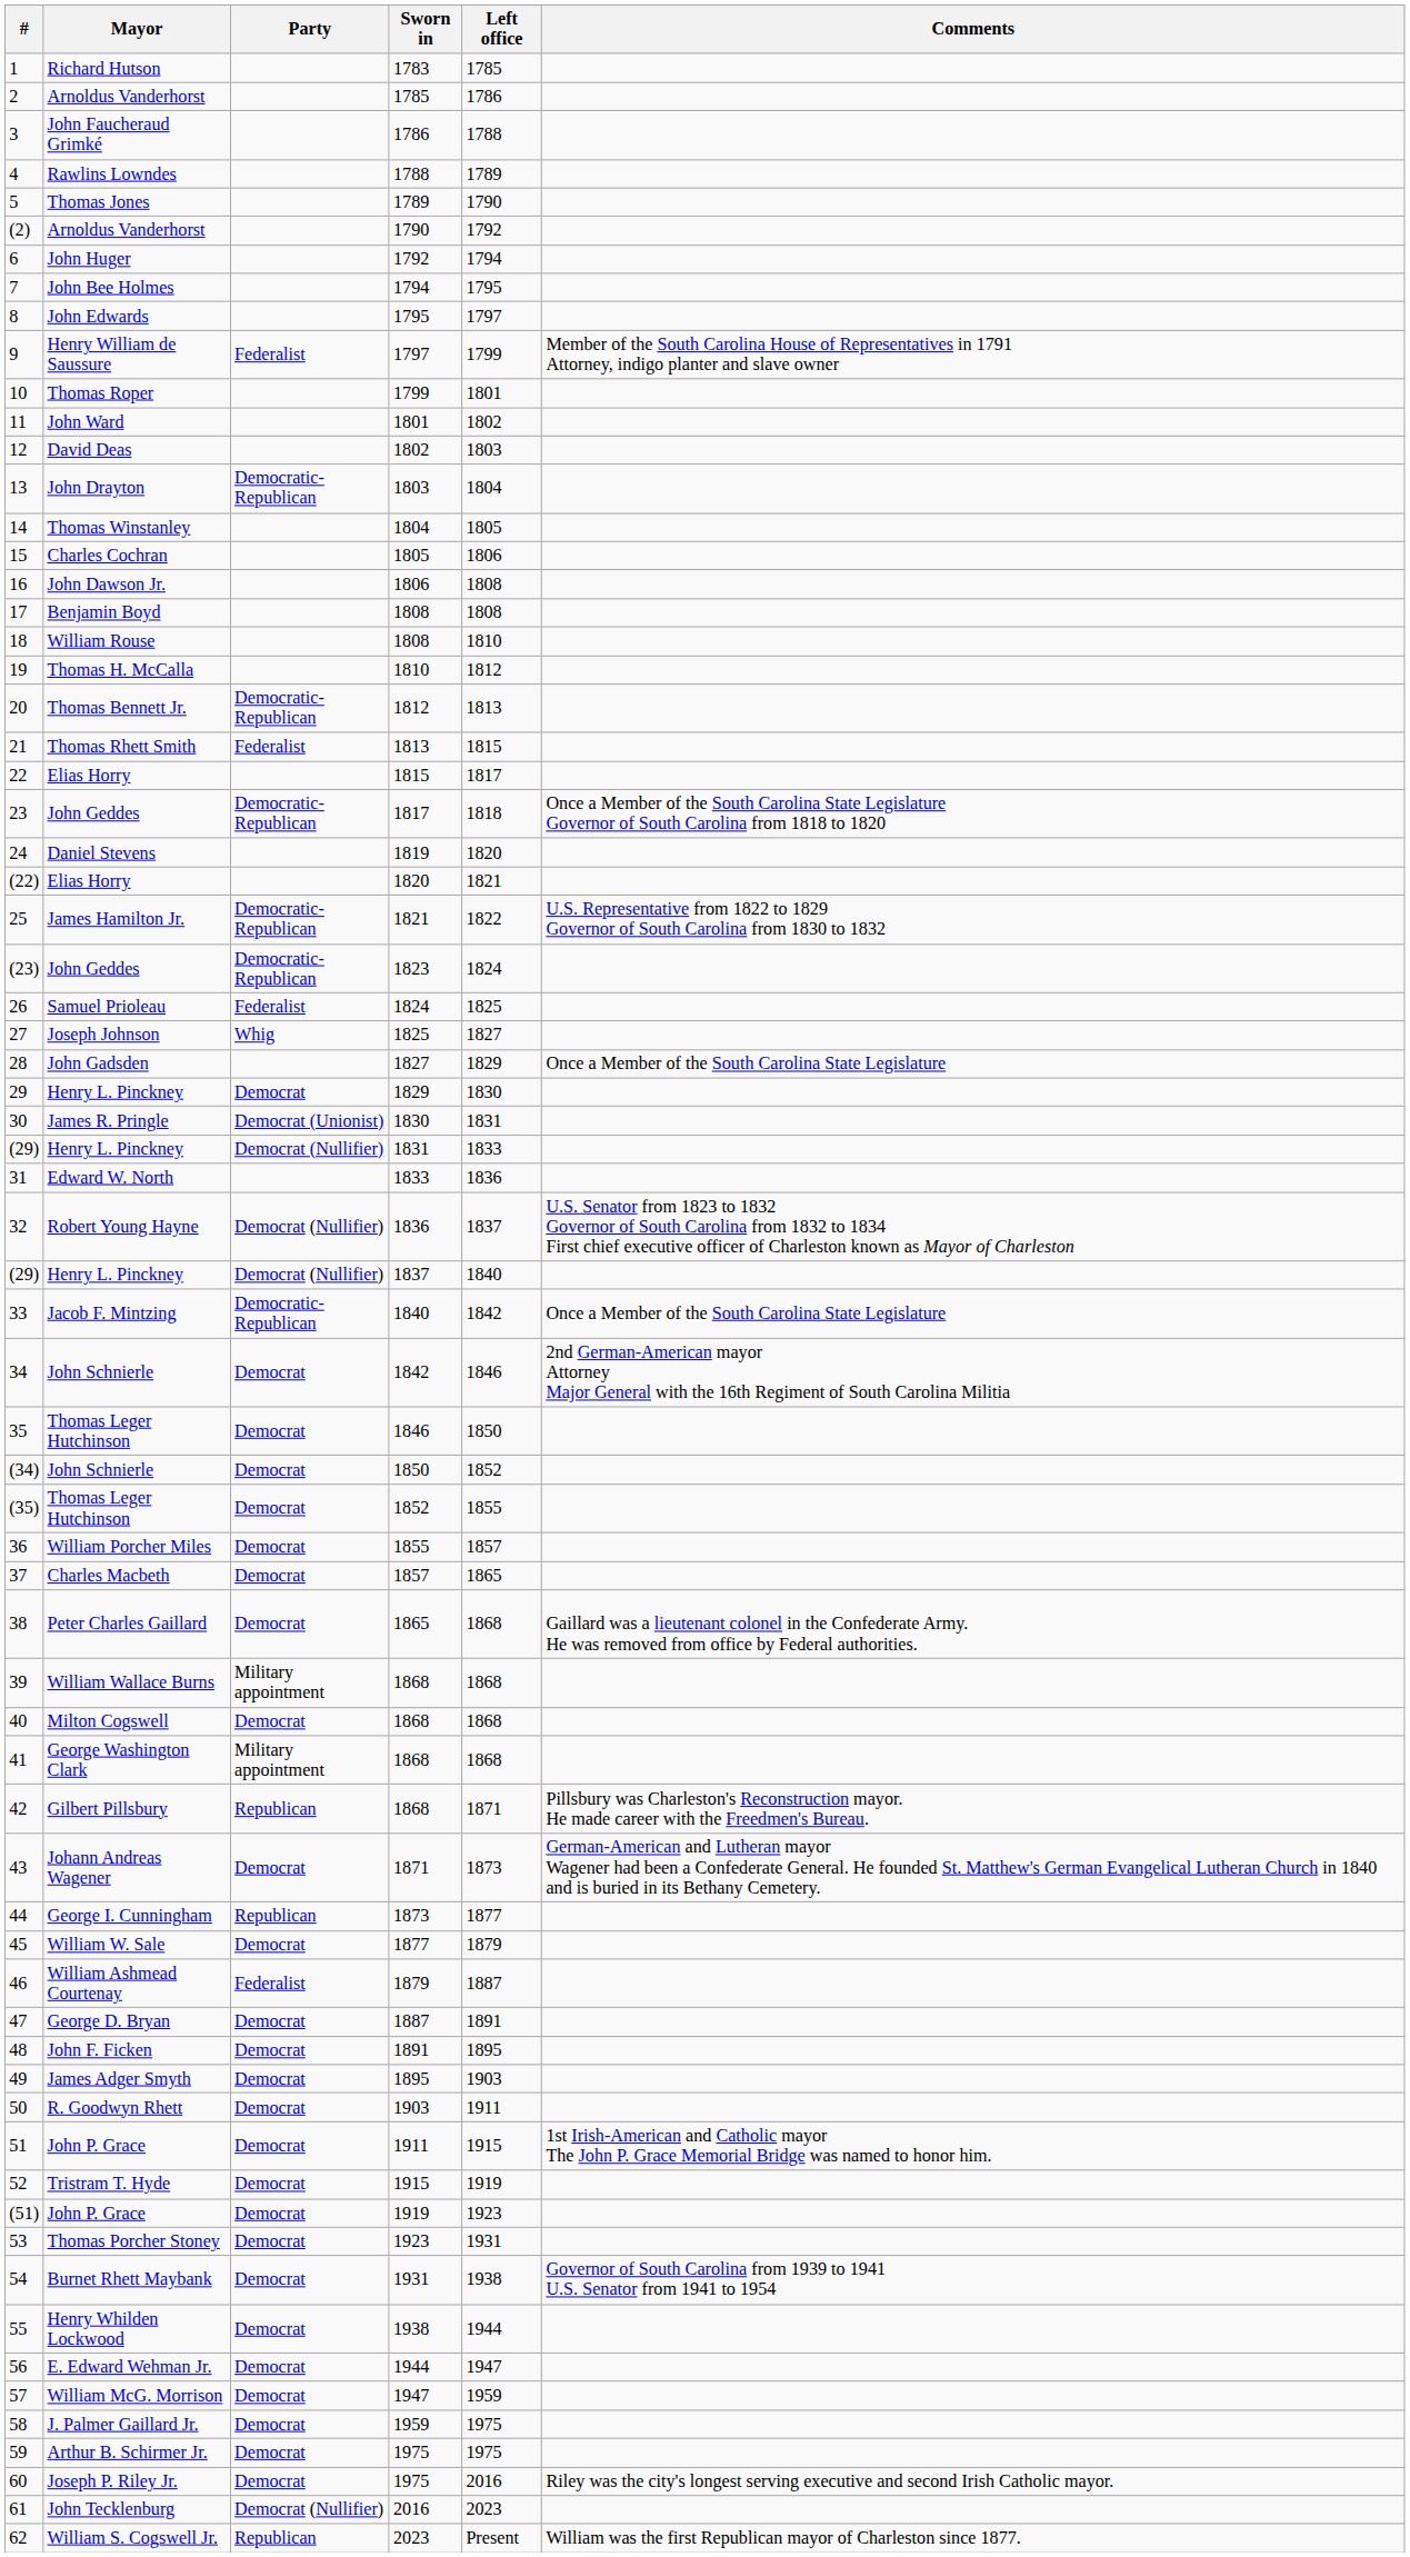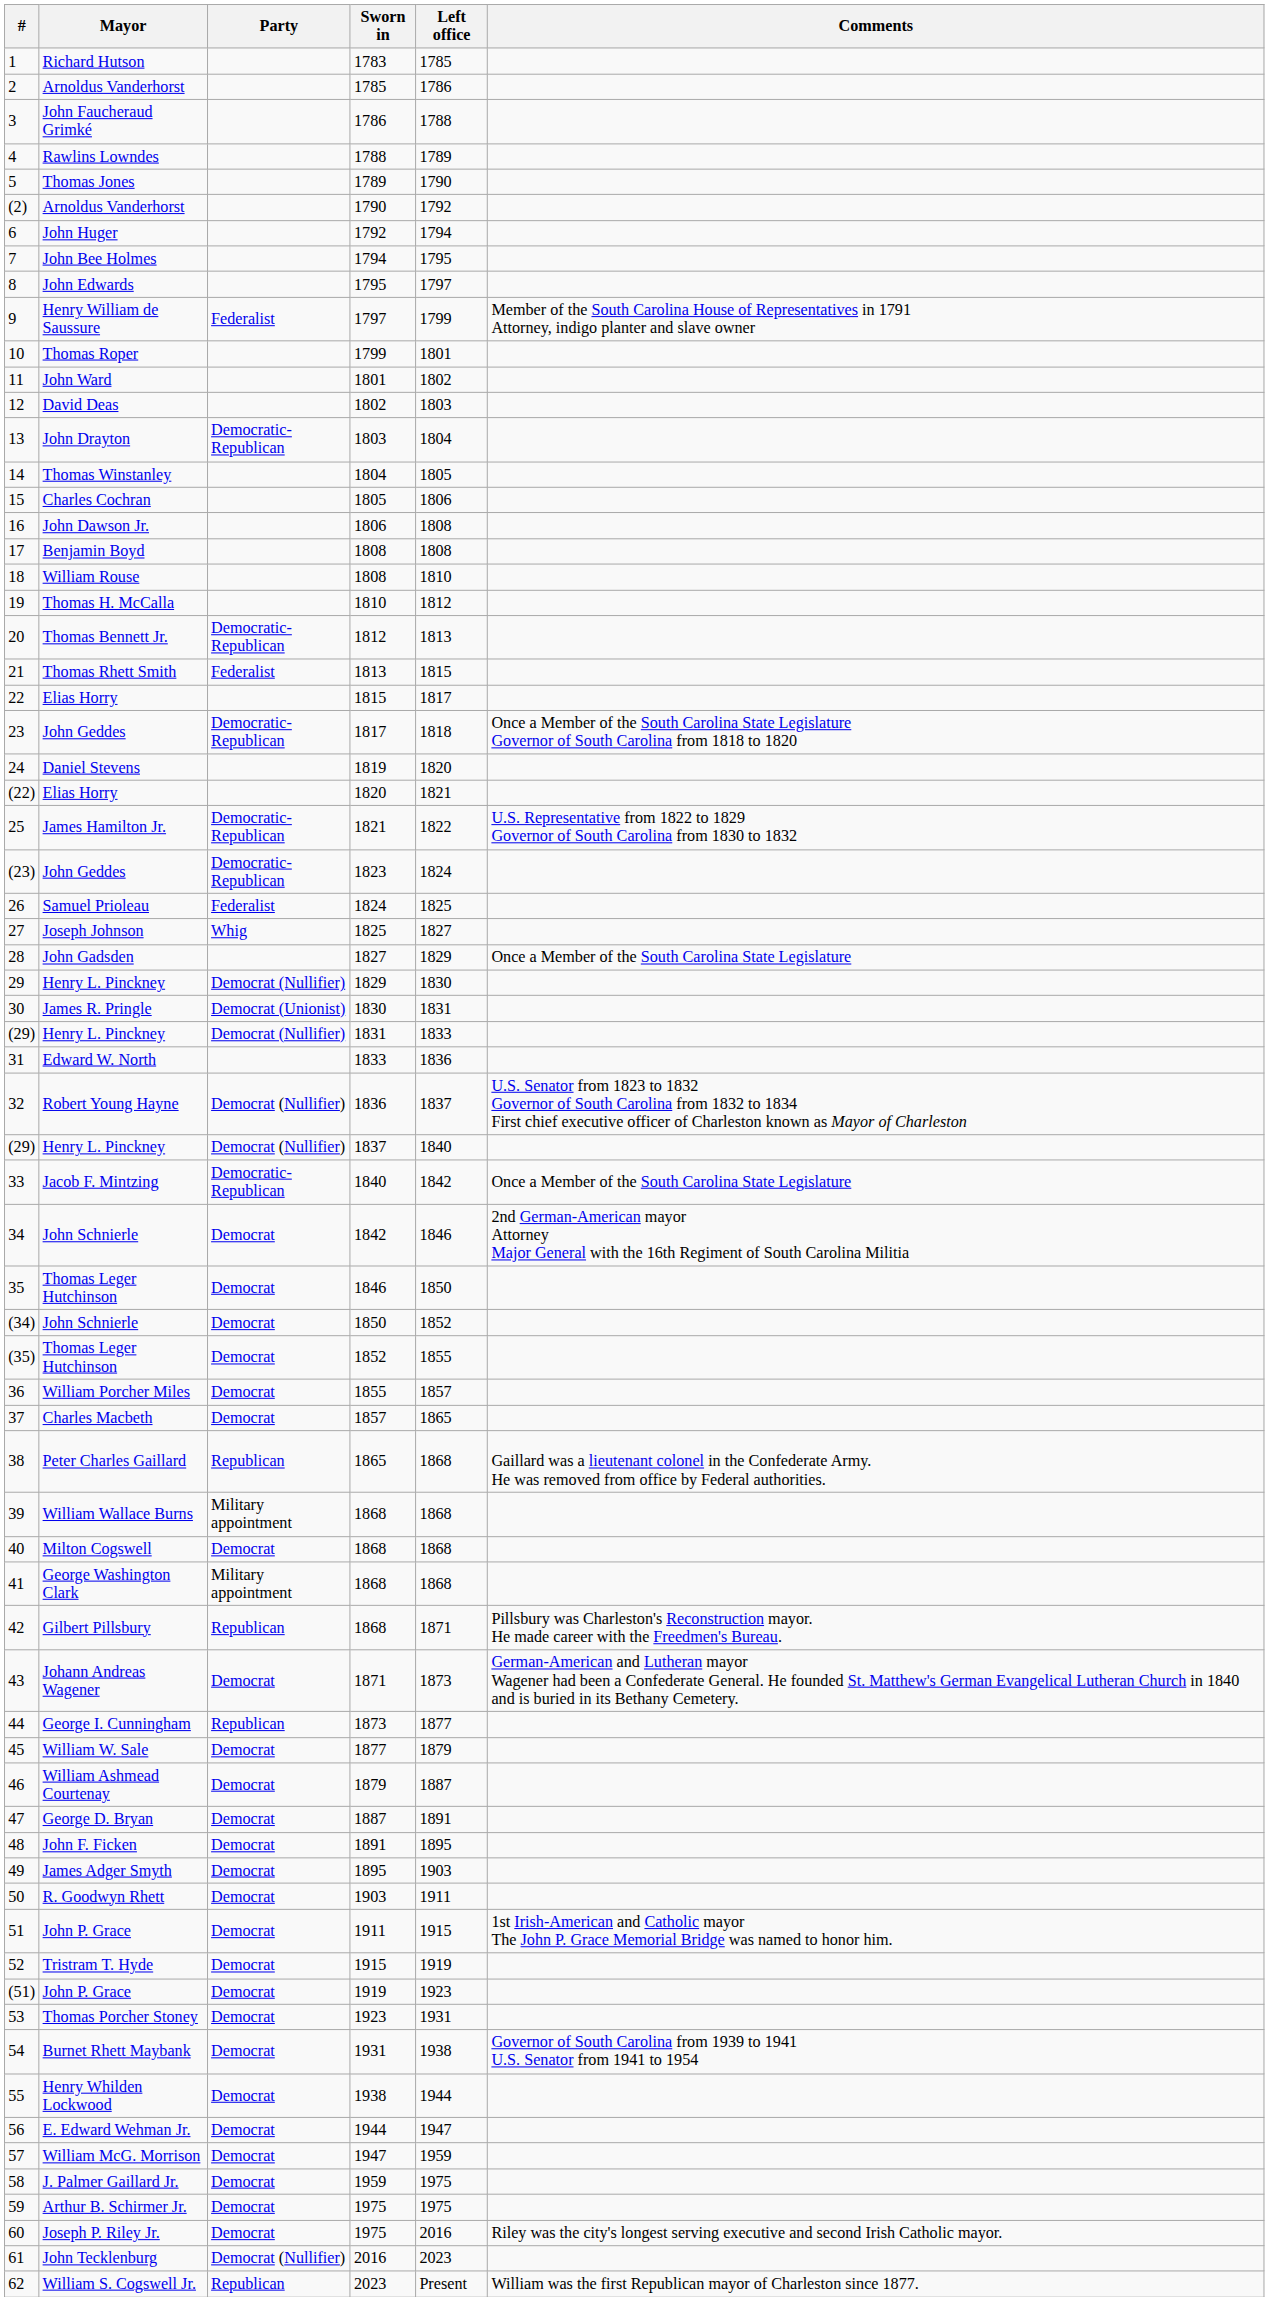 <table class="wikitable sortable">
 <tr>
 <th>#</th>
 <th>Mayor</th>
 <th>Party</th>
 <th>Sworn in</th>
 <th>Left office</th>
 <th>Comments</th>
 </tr>
 <tr bgcolor=>
 <td>1</td>
 <td><a href='#'>Richard Hutson</a></td>
 <td></td>
 <td>1783</td>
 <td>1785</td>
 <td></td>
 </tr>
 <tr bgcolor=>
 <td>2</td>
 <td><a href='#'>Arnoldus Vanderhorst</a></td>
 <td></td>
 <td>1785</td>
 <td>1786</td>
 <td></td>
 </tr>
 <tr bgcolor=>
 <td>3</td>
 <td><a href='#'>John Faucheraud Grimké</a></td>
 <td></td>
 <td>1786</td>
 <td>1788</td>
 <td></td>
 </tr>
 <tr bgcolor=>
 <td>4</td>
 <td><a href='#'>Rawlins Lowndes</a></td>
 <td></td>
 <td>1788</td>
 <td>1789</td>
 <td></td>
 </tr>
 <tr bgcolor=>
 <td>5</td>
 <td><a href='#'>Thomas Jones</a></td>
 <td></td>
 <td>1789</td>
 <td>1790</td>
 <td></td>
 </tr>
 <tr bgcolor=>
 <td>(2)</td>
 <td><a href='#'>Arnoldus Vanderhorst</a></td>
 <td></td>
 <td>1790</td>
 <td>1792</td>
 <td></td>
 </tr>
 <tr bgcolor=>
 <td>6</td>
 <td><a href='#'>John Huger</a></td>
 <td></td>
 <td>1792</td>
 <td>1794</td>
 <td></td>
 </tr>
 <tr bgcolor=>
 <td>7</td>
 <td><a href='#'>John Bee Holmes</a></td>
 <td></td>
 <td>1794</td>
 <td>1795</td>
 <td></td>
 </tr>
 <tr bgcolor=>
 <td>8</td>
 <td><a href='#'>John Edwards</a></td>
 <td></td>
 <td>1795</td>
 <td>1797</td>
 <td></td>
 </tr>
 <tr>
 <td>9</td>
 <td><a href='#'>Henry William de Saussure</a></td>
 <td><a href='#'>Federalist</a></td>
 <td>1797</td>
 <td>1799</td>
 <td>Member of the <a href='#'>South Carolina House of Representatives</a> in 1791<br>Attorney, indigo planter and slave owner</td>
 </tr>
 <tr bgcolor=>
 <td>10</td>
 <td><a href='#'>Thomas Roper</a></td>
 <td></td>
 <td>1799</td>
 <td>1801</td>
 <td></td>
 </tr>
 <tr bgcolor=>
 <td>11</td>
 <td><a href='#'>John Ward</a></td>
 <td></td>
 <td>1801</td>
 <td>1802</td>
 <td></td>
 </tr>
 <tr bgcolor=>
 <td>12</td>
 <td><a href='#'>David Deas</a></td>
 <td></td>
 <td>1802</td>
 <td>1803</td>
 <td></td>
 </tr>
 <tr>
 <td>13</td>
 <td><a href='#'>John Drayton</a></td>
 <td><a href='#'>Democratic-Republican</a></td>
 <td>1803</td>
 <td>1804</td>
 <td></td>
 </tr>
 <tr bgcolor=>
 <td>14</td>
 <td><a href='#'>Thomas Winstanley</a></td>
 <td></td>
 <td>1804</td>
 <td>1805</td>
 <td></td>
 </tr>
 <tr bgcolor=>
 <td>15</td>
 <td><a href='#'>Charles Cochran</a></td>
 <td></td>
 <td>1805</td>
 <td>1806</td>
 <td></td>
 </tr>
 <tr bgcolor=>
 <td>16</td>
 <td><a href='#'>John Dawson Jr.</a></td>
 <td></td>
 <td>1806</td>
 <td>1808</td>
 <td></td>
 </tr>
 <tr bgcolor=>
 <td>17</td>
 <td><a href='#'>Benjamin Boyd</a></td>
 <td></td>
 <td>1808</td>
 <td>1808</td>
 <td></td>
 </tr>
 <tr bgcolor=>
 <td>18</td>
 <td><a href='#'>William Rouse</a></td>
 <td></td>
 <td>1808</td>
 <td>1810</td>
 <td></td>
 </tr>
 <tr bgcolor=>
 <td>19</td>
 <td><a href='#'>Thomas H. McCalla</a></td>
 <td></td>
 <td>1810</td>
 <td>1812</td>
 <td></td>
 </tr>
 <tr>
 <td>20</td>
 <td><a href='#'>Thomas Bennett Jr.</a></td>
 <td><a href='#'>Democratic-Republican</a></td>
 <td>1812</td>
 <td>1813</td>
 <td></td>
 </tr>
 <tr>
 <td>21</td>
 <td><a href='#'>Thomas Rhett Smith</a></td>
 <td><a href='#'>Federalist</a></td>
 <td>1813</td>
 <td>1815</td>
 <td></td>
 </tr>
 <tr bgcolor=>
 <td>22</td>
 <td><a href='#'>Elias Horry</a></td>
 <td></td>
 <td>1815</td>
 <td>1817</td>
 <td></td>
 </tr>
 <tr>
 <td>23</td>
 <td><a href='#'>John Geddes</a></td>
 <td><a href='#'>Democratic-Republican</a></td>
 <td>1817</td>
 <td>1818</td>
 <td>Once a Member of the <a href='#'>South Carolina State Legislature</a><br><a href='#'>Governor of South Carolina</a> from 1818 to 1820</td>
 </tr>
 <tr bgcolor=>
 <td>24</td>
 <td><a href='#'>Daniel Stevens</a></td>
 <td></td>
 <td>1819</td>
 <td>1820</td>
 <td></td>
 </tr>
 <tr bgcolor=>
 <td>(22)</td>
 <td><a href='#'>Elias Horry</a></td>
 <td></td>
 <td>1820</td>
 <td>1821</td>
 <td></td>
 </tr>
 <tr>
 <td>25</td>
 <td><a href='#'>James Hamilton Jr.</a></td>
 <td><a href='#'>Democratic-Republican</a></td>
 <td>1821</td>
 <td>1822</td>
 <td><a href='#'>U.S. Representative</a> from 1822 to 1829<br><a href='#'>Governor of South Carolina</a> from 1830 to 1832</td>
 </tr>
 <tr>
 <td>(23)</td>
 <td><a href='#'>John Geddes</a></td>
 <td><a href='#'>Democratic-Republican</a></td>
 <td>1823</td>
 <td>1824</td>
 <td></td>
 </tr>
 <tr>
 <td>26</td>
 <td><a href='#'>Samuel Prioleau</a></td>
 <td><a href='#'>Federalist</a></td>
 <td>1824</td>
 <td>1825</td>
 <td></td>
 </tr>
 <tr>
 <td>27</td>
 <td><a href='#'>Joseph Johnson</a></td>
 <td><a href='#'>Whig</a></td>
 <td>1825</td>
 <td>1827</td>
 <td></td>
 </tr>
 <tr bgcolor=>
 <td>28</td>
 <td><a href='#'>John Gadsden</a></td>
 <td></td>
 <td>1827</td>
 <td>1829</td>
 <td>Once a Member of the <a href='#'>South Carolina State Legislature</a></td>
 </tr>
 <tr>
 <td>29</td>
 <td><a href='#'>Henry L. Pinckney</a></td>
-<td><a href='#'>Democrat</a></td>
+<td><a href='#'>Democrat (Nullifier)</a></td>
 <td>1829</td>
 <td>1830</td>
 <td></td>
 </tr>
 <tr>
 <td>30</td>
 <td><a href='#'>James R. Pringle</a></td>
 <td><a href='#'>Democrat (Unionist)</a></td>
 <td>1830</td>
 <td>1831</td>
 <td></td>
 </tr>
 <tr>
 <td>(29)</td>
 <td><a href='#'>Henry L. Pinckney</a></td>
 <td><a href='#'>Democrat (Nullifier)</a></td>
 <td>1831</td>
 <td>1833</td>
 <td></td>
 </tr>
 <tr bgcolor=>
 <td>31</td>
 <td><a href='#'>Edward W. North</a></td>
 <td></td>
 <td>1833</td>
 <td>1836</td>
 <td></td>
 </tr>
 <tr>
 <td>32</td>
 <td><a href='#'>Robert Young Hayne</a></td>
 <td><a href='#'>Democrat</a> (<a href='#'>Nullifier</a>)</td>
 <td>1836</td>
 <td>1837</td>
 <td><a href='#'>U.S. Senator</a> from 1823 to 1832<br><a href='#'>Governor of South Carolina</a> from 1832 to 1834<br>First chief executive officer of Charleston known as <em>Mayor of Charleston</em></td>
 </tr>
 <tr>
 <td>(29)</td>
 <td><a href='#'>Henry L. Pinckney</a></td>
 <td><a href='#'>Democrat</a> (<a href='#'>Nullifier</a>)</td>
 <td>1837</td>
 <td>1840</td>
 <td></td>
 </tr>
 <tr>
 <td>33</td>
 <td><a href='#'>Jacob F. Mintzing</a></td>
 <td><a href='#'>Democratic-Republican</a></td>
 <td>1840</td>
 <td>1842</td>
 <td>Once a Member of the <a href='#'>South Carolina State Legislature</a></td>
 </tr>
 <tr>
 <td>34</td>
 <td><a href='#'>John Schnierle</a></td>
 <td><a href='#'>Democrat</a></td>
 <td>1842</td>
 <td>1846</td>
 <td>2nd <a href='#'>German-American</a> mayor<br>Attorney<br><a href='#'>Major General</a> with the 16th Regiment of South Carolina Militia</td>
 </tr>
 <tr>
 <td>35</td>
 <td><a href='#'>Thomas Leger Hutchinson</a></td>
 <td><a href='#'>Democrat</a></td>
 <td>1846</td>
 <td>1850</td>
 <td></td>
 </tr>
 <tr>
 <td>(34)</td>
 <td><a href='#'>John Schnierle</a></td>
 <td><a href='#'>Democrat</a></td>
 <td>1850</td>
 <td>1852</td>
 <td></td>
 </tr>
 <tr>
 <td>(35)</td>
 <td><a href='#'>Thomas Leger Hutchinson</a></td>
 <td><a href='#'>Democrat</a></td>
 <td>1852</td>
 <td>1855</td>
 <td></td>
 </tr>
 <tr>
 <td>36</td>
 <td><a href='#'>William Porcher Miles</a></td>
 <td><a href='#'>Democrat</a></td>
 <td>1855</td>
 <td>1857</td>
 <td></td>
 </tr>
 <tr>
 <td>37</td>
 <td><a href='#'>Charles Macbeth</a></td>
 <td><a href='#'>Democrat</a></td>
 <td>1857</td>
 <td>1865</td>
 <td></td>
 </tr>
 <tr>
 <td>38</td>
 <td><a href='#'>Peter Charles Gaillard</a></td>
-<td><a href='#'>Democrat</a></td>
+<td><a href='#'>Republican</a></td>
 <td>1865</td>
 <td>1868</td>
 <td><br>Gaillard was a <a href='#'>lieutenant colonel</a> in the Confederate Army.<br>He was removed from office by Federal authorities.</td>
 </tr>
 <tr bgcolor=>
 <td>39</td>
 <td><a href='#'>William Wallace Burns</a></td>
 <td>Military appointment</td>
 <td>1868</td>
 <td>1868</td>
 <td></td>
 </tr>
 <tr bgcolor=>
 <td>40</td>
 <td><a href='#'>Milton Cogswell</a></td>
 <td><a href='#'>Democrat</a></td>
 <td>1868</td>
 <td>1868</td>
 <td></td>
 </tr>
 <tr bgcolor=>
 <td>41</td>
 <td><a href='#'>George Washington Clark</a></td>
 <td>Military appointment</td>
 <td>1868</td>
 <td>1868</td>
 <td></td>
 </tr>
 <tr>
 <td>42</td>
 <td><a href='#'>Gilbert Pillsbury</a></td>
 <td><a href='#'>Republican</a></td>
 <td>1868</td>
 <td>1871</td>
 <td>Pillsbury was Charleston's <a href='#'>Reconstruction</a> mayor.<br>He made career with the <a href='#'>Freedmen's Bureau</a>.</td>
 </tr>
 <tr>
 <td>43</td>
 <td><a href='#'>Johann Andreas Wagener</a></td>
 <td><a href='#'>Democrat</a></td>
 <td>1871</td>
 <td>1873</td>
 <td><a href='#'>German-American</a> and <a href='#'>Lutheran</a> mayor<br>Wagener had been a Confederate General.  He founded <a href='#'>St. Matthew's German Evangelical Lutheran Church</a> in 1840 and is buried in its Bethany Cemetery.</td>
 </tr>
 <tr>
 <td>44</td>
 <td><a href='#'>George I. Cunningham</a></td>
 <td><a href='#'>Republican</a></td>
 <td>1873</td>
 <td>1877</td>
 <td></td>
 </tr>
 <tr>
 <td>45</td>
 <td><a href='#'>William W. Sale</a></td>
 <td><a href='#'>Democrat</a></td>
 <td>1877</td>
 <td>1879</td>
 <td></td>
 </tr>
 <tr>
 <td>46</td>
 <td><a href='#'>William Ashmead Courtenay</a></td>
-<td><a href='#'>Federalist</a></td>
+<td><a href='#'>Democrat</a></td>
 <td>1879</td>
 <td>1887</td>
 <td></td>
 </tr>
 <tr>
 <td>47</td>
 <td><a href='#'>George D. Bryan</a></td>
 <td><a href='#'>Democrat</a></td>
 <td>1887</td>
 <td>1891</td>
 <td></td>
 </tr>
 <tr>
 <td>48</td>
 <td><a href='#'>John F. Ficken</a></td>
 <td><a href='#'>Democrat</a></td>
 <td>1891</td>
 <td>1895</td>
 <td></td>
 </tr>
 <tr>
 <td>49</td>
 <td><a href='#'>James Adger Smyth</a></td>
 <td><a href='#'>Democrat</a></td>
 <td>1895</td>
 <td>1903</td>
 <td></td>
 </tr>
 <tr>
 <td>50</td>
 <td><a href='#'>R. Goodwyn Rhett</a></td>
 <td><a href='#'>Democrat</a></td>
 <td>1903</td>
 <td>1911</td>
 <td></td>
 </tr>
 <tr>
 <td>51</td>
 <td><a href='#'>John P. Grace</a></td>
 <td><a href='#'>Democrat</a></td>
 <td>1911</td>
 <td>1915</td>
 <td>1st <a href='#'>Irish-American</a> and <a href='#'>Catholic</a> mayor<br>The <a href='#'>John P. Grace Memorial Bridge</a> was named to honor him.</td>
 </tr>
 <tr>
 <td>52</td>
 <td><a href='#'>Tristram T. Hyde</a></td>
 <td><a href='#'>Democrat</a></td>
 <td>1915</td>
 <td>1919</td>
 <td></td>
 </tr>
 <tr>
 <td>(51)</td>
 <td><a href='#'>John P. Grace</a></td>
 <td><a href='#'>Democrat</a></td>
 <td>1919</td>
 <td>1923</td>
 <td></td>
 </tr>
 <tr>
 <td>53</td>
 <td><a href='#'>Thomas Porcher Stoney</a></td>
 <td><a href='#'>Democrat</a></td>
 <td>1923</td>
 <td>1931</td>
 <td></td>
 </tr>
 <tr>
 <td>54</td>
 <td><a href='#'>Burnet Rhett Maybank</a></td>
 <td><a href='#'>Democrat</a></td>
 <td>1931</td>
 <td>1938</td>
 <td><a href='#'>Governor of South Carolina</a> from 1939 to 1941<br><a href='#'>U.S. Senator</a> from 1941 to 1954</td>
 </tr>
 <tr>
 <td>55</td>
 <td><a href='#'>Henry Whilden Lockwood</a></td>
 <td><a href='#'>Democrat</a></td>
 <td>1938</td>
 <td>1944</td>
 <td></td>
 </tr>
 <tr>
 <td>56</td>
 <td><a href='#'>E. Edward Wehman Jr.</a></td>
 <td><a href='#'>Democrat</a></td>
 <td>1944</td>
 <td>1947</td>
 <td></td>
 </tr>
 <tr>
 <td>57</td>
 <td><a href='#'>William McG. Morrison</a></td>
 <td><a href='#'>Democrat</a></td>
 <td>1947</td>
 <td>1959</td>
 <td></td>
 </tr>
 <tr>
 <td>58</td>
 <td><a href='#'>J. Palmer Gaillard Jr.</a></td>
 <td><a href='#'>Democrat</a></td>
 <td>1959</td>
 <td>1975</td>
 <td></td>
 </tr>
 <tr>
 <td>59</td>
 <td><a href='#'>Arthur B. Schirmer Jr.</a></td>
 <td><a href='#'>Democrat</a></td>
 <td>1975</td>
 <td>1975</td>
 <td></td>
 </tr>
 <tr>
 <td>60</td>
 <td><a href='#'>Joseph P. Riley Jr.</a></td>
 <td><a href='#'>Democrat</a></td>
 <td>1975</td>
 <td>2016</td>
 <td>Riley was the city's longest serving executive and second Irish Catholic mayor.</td>
 </tr>
 <tr>
 <td>61</td>
 <td><a href='#'>John Tecklenburg</a></td>
 <td><a href='#'>Democrat</a> (<a href='#'>Nullifier</a>)</td>
 <td>2016</td>
 <td>2023</td>
 <td></td>
 </tr>
 <tr>
 <td>62</td>
 <td><a href='#'>William S. Cogswell Jr.</a></td>
 <td><a href='#'>Republican</a></td>
 <td>2023</td>
 <td>Present</td>
 <td>William was the first Republican mayor of Charleston since 1877.</td>
 </tr>
 </table>
